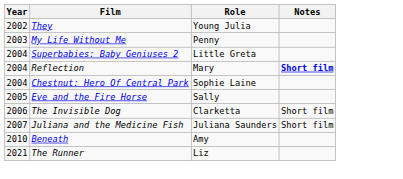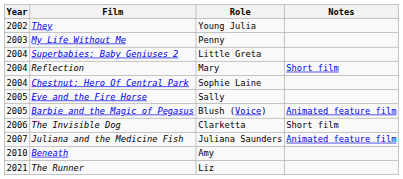 <table class="wikitable sortable">
 <tr>
 <th>Year</th>
 <th>Film</th>
 <th>Role</th>
 <th class="unsortable">Notes</th>
 </tr>
 <tr>
 <td>2002</td>
 <td><em><a href='#'>They</a></em></td>
 <td>Young Julia</td>
 <td></td>
 </tr>
 <tr>
 <td>2003</td>
 <td><em><a href='#'>My Life Without Me</a></em></td>
 <td>Penny</td>
 <td></td>
 </tr>
 <tr>
 <td>2004</td>
 <td><em><a href='#'>Superbabies: Baby Geniuses 2</a></em></td>
 <td>Little Greta</td>
 <td></td>
 </tr>
 <tr>
 <td>2004</td>
 <td><em>Reflection</em></td>
 <td>Mary</td>
-<td><strong><a href='#'>Short film</a></strong></td>
+<td><a href='#'>Short film</a></td>
 </tr>
 <tr>
 <td>2004</td>
 <td><em><a href='#'>Chestnut: Hero Of Central Park</a></em></td>
 <td>Sophie Laine</td>
 <td></td>
 </tr>
 <tr>
 <td>2005</td>
 <td><em><a href='#'>Eve and the Fire Horse</a></em></td>
 <td>Sally</td>
 <td></td>
 </tr>
 <tr>
+<td>2005</td>
+<td><em><a href='#'>Barbie and the Magic of Pegasus</a></em></td>
+<td>Blush (<a href='#'>Voice</a>)</td>
+<td><a href='#'>Animated feature film</a></td>
+</tr>
+<tr>
 <td>2006</td>
 <td data-sort-value="Invisible Dog, The"><em>The Invisible Dog</em></td>
 <td>Clarketta</td>
 <td>Short film</td>
 </tr>
 <tr>
 <td>2007</td>
 <td><em>Juliana and the Medicine Fish</em></td>
 <td>Juliana Saunders</td>
-<td>Short film</td>
+<td><a href='#'>Animated feature film</a></td>
 </tr>
 <tr>
 <td>2010</td>
 <td><em><a href='#'>Beneath</a></em></td>
 <td>Amy</td>
 <td></td>
 </tr>
 <tr>
 <td>2021</td>
 <td data-sort-value="Runner, The"><em>The Runner</em></td>
 <td>Liz</td>
 <td></td>
 </tr>
 </table>
